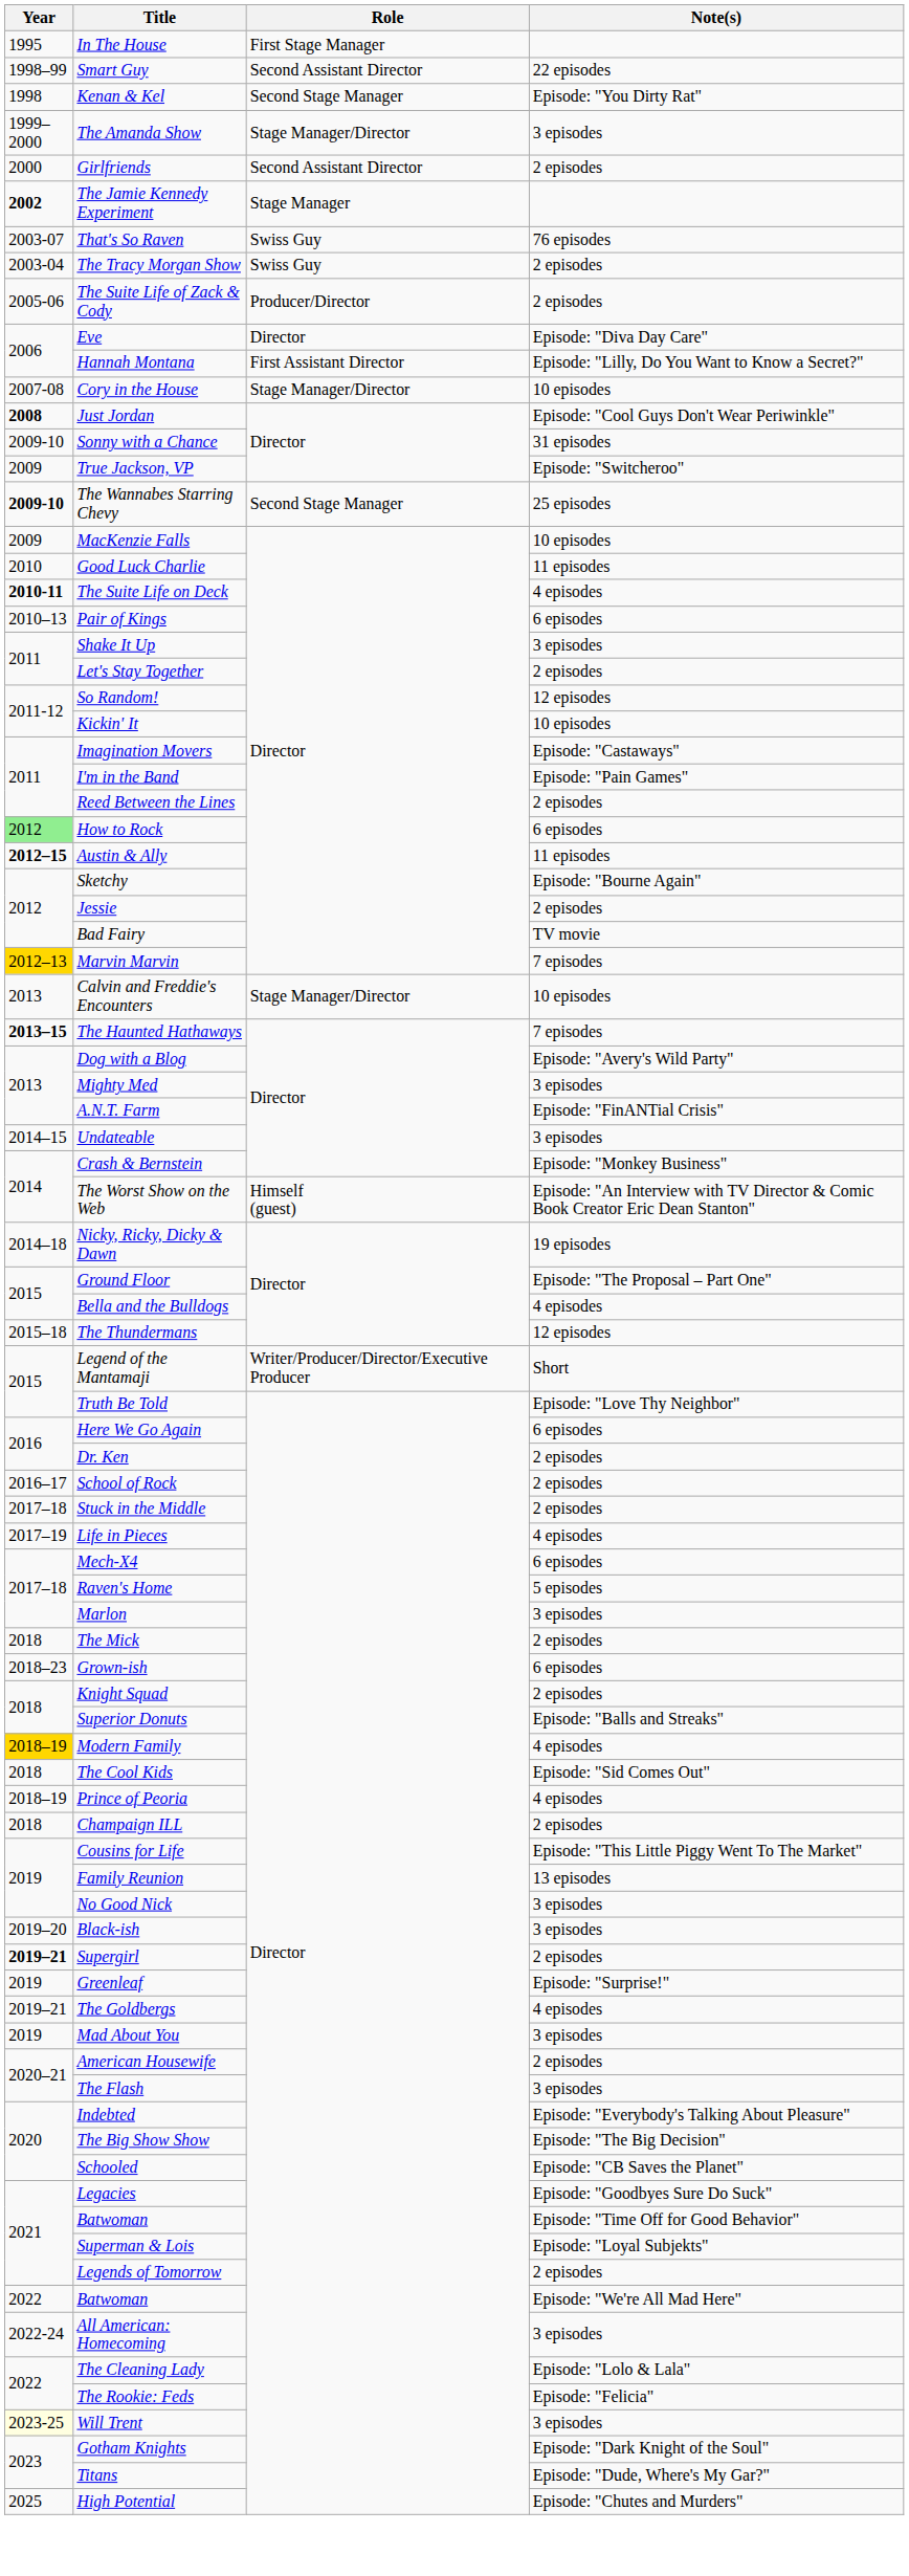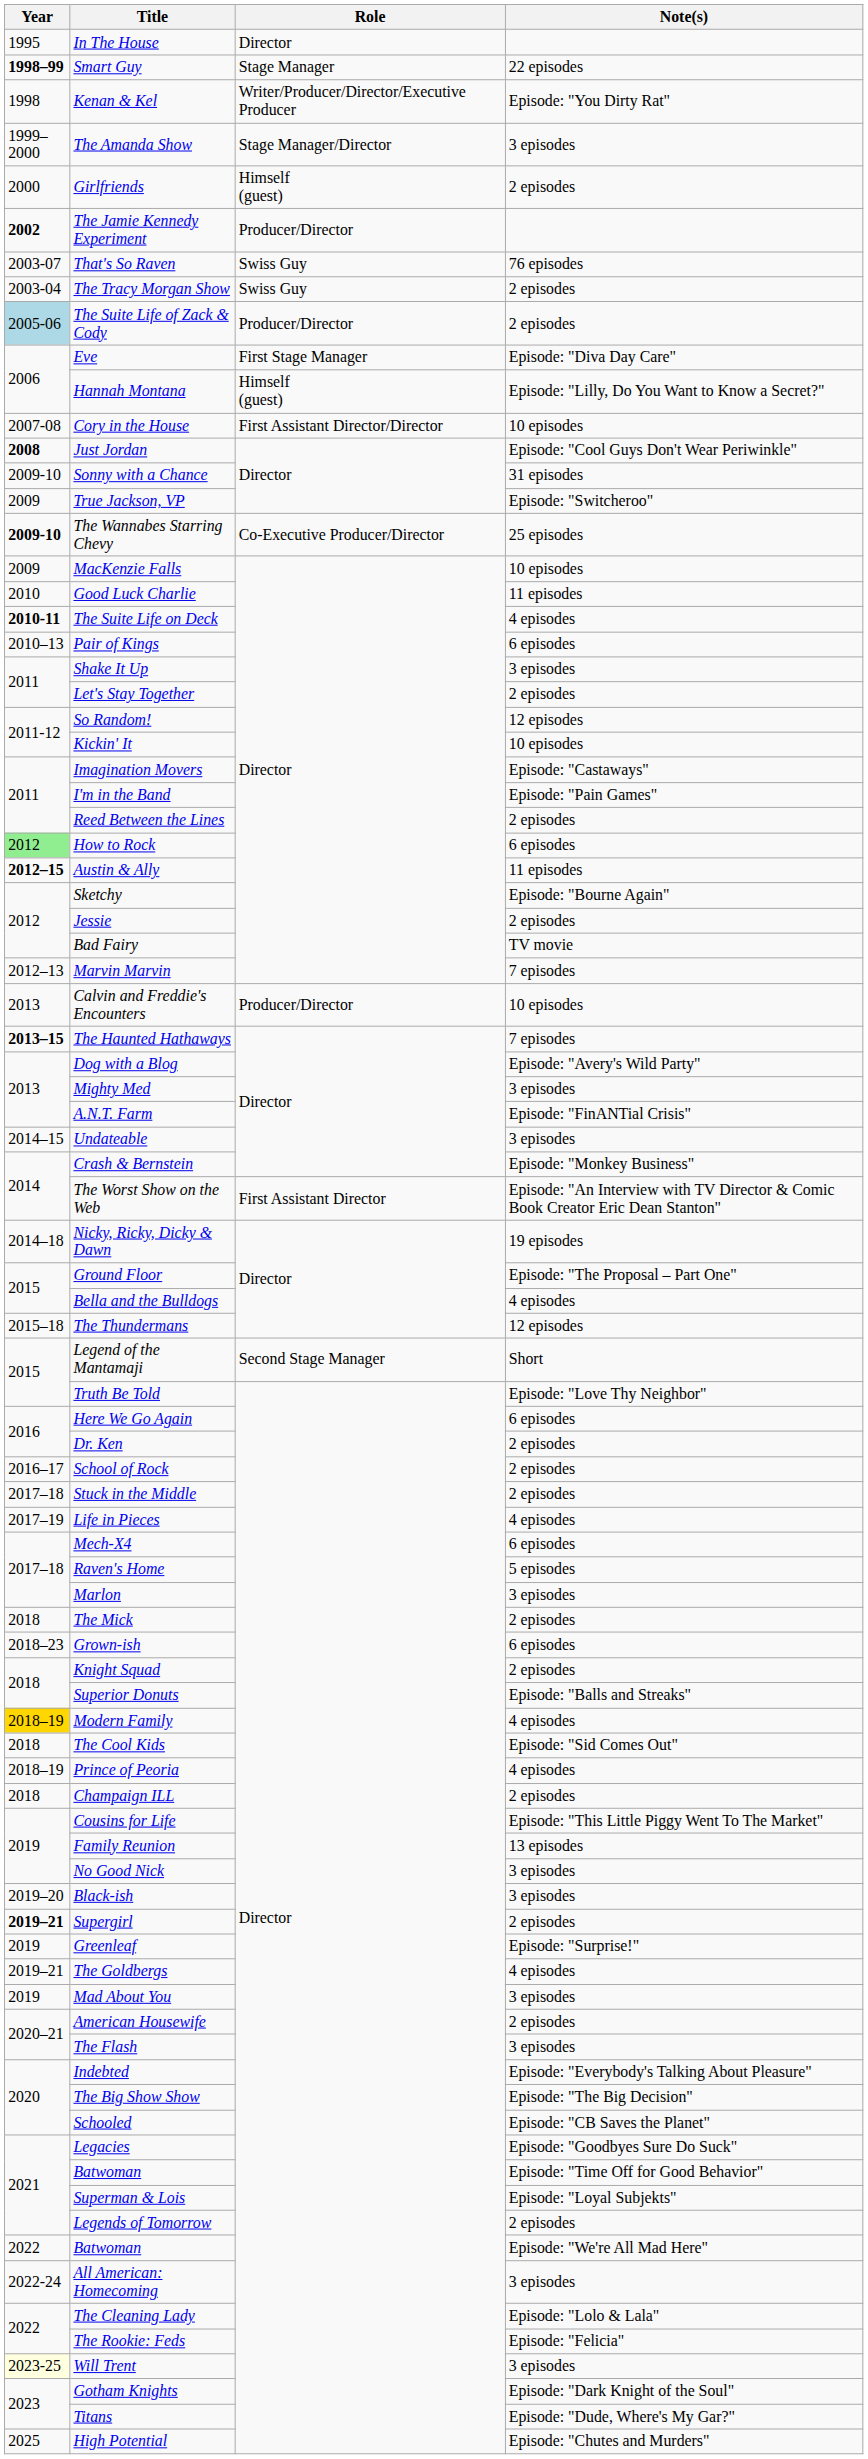 <table class="wikitable sortable">
 <tr>
 <th>Year</th>
 <th>Title</th>
 <th>Role</th>
 <th>Note(s)</th>
 </tr>
 <tr>
 <td>1995</td>
 <td><em><a href='#'>In The House</a></em></td>
-<td>First Stage Manager</td>
+<td>Director</td>
 <td></td>
 </tr>
 <tr>
-<td>1998–99</td>
+<td><strong>1998–99</strong></td>
 <td><em><a href='#'>Smart Guy</a></em></td>
-<td>Second Assistant Director</td>
+<td>Stage Manager</td>
 <td>22 episodes</td>
 </tr>
 <tr>
 <td>1998</td>
 <td><em><a href='#'>Kenan & Kel</a></em></td>
-<td>Second Stage Manager</td>
+<td>Writer/Producer/Director/Executive Producer</td>
 <td>Episode: "You Dirty Rat"</td>
 </tr>
 <tr>
 <td>1999–2000</td>
 <td><em><a href='#'>The Amanda Show</a></em></td>
 <td>Stage Manager/Director</td>
 <td>3 episodes</td>
 </tr>
 <tr>
 <td>2000</td>
 <td><em><a href='#'>Girlfriends</a></em></td>
-<td>Second Assistant Director</td>
+<td>Himself<br>(guest)</td>
 <td>2 episodes</td>
 </tr>
 <tr>
 <td><strong>2002</strong></td>
 <td><em><a href='#'>The Jamie Kennedy Experiment</a></em></td>
-<td>Stage Manager</td>
+<td>Producer/Director</td>
 <td></td>
 </tr>
 <tr>
 <td>2003-07</td>
 <td><em><a href='#'>That's So Raven</a></em></td>
 <td>Swiss Guy</td>
 <td>76 episodes</td>
 </tr>
 <tr>
 <td>2003-04</td>
 <td><em><a href='#'>The Tracy Morgan Show</a></em></td>
 <td>Swiss Guy</td>
 <td>2 episodes</td>
 </tr>
 <tr>
-<td>2005-06</td>
+<td style="background: lightblue;">2005-06</td>
 <td><em><a href='#'>The Suite Life of Zack & Cody</a></em></td>
 <td>Producer/Director</td>
 <td>2 episodes</td>
 </tr>
 <tr>
 <td rowspan=2>2006</td>
 <td><em><a href='#'>Eve</a></em></td>
-<td>Director</td>
+<td>First Stage Manager</td>
 <td>Episode: "Diva Day Care"</td>
 </tr>
 <tr>
 <td><em><a href='#'>Hannah Montana</a></em></td>
-<td>First Assistant Director</td>
+<td>Himself<br>(guest)</td>
 <td>Episode: "Lilly, Do You Want to Know a Secret?"</td>
 </tr>
 <tr>
 <td>2007-08</td>
 <td><em><a href='#'>Cory in the House</a></em></td>
-<td>Stage Manager/Director</td>
+<td>First Assistant Director/Director</td>
 <td>10 episodes</td>
 </tr>
 <tr>
 <td><strong>2008</strong></td>
 <td><em><a href='#'>Just Jordan</a></em></td>
 <td rowspan=3>Director</td>
 <td>Episode: "Cool Guys Don't Wear Periwinkle"</td>
 </tr>
 <tr>
 <td>2009-10</td>
 <td><em><a href='#'>Sonny with a Chance</a></em></td>
 <td>31 episodes</td>
 </tr>
 <tr>
 <td>2009</td>
 <td><em><a href='#'>True Jackson, VP</a></em></td>
 <td>Episode: "Switcheroo"</td>
 </tr>
 <tr>
 <td><strong>2009-10</strong></td>
 <td><em>The Wannabes Starring Chevy</em></td>
-<td>Second Stage Manager</td>
+<td>Co-Executive Producer/Director</td>
 <td>25 episodes</td>
 </tr>
 <tr>
 <td>2009</td>
 <td><em><a href='#'>MacKenzie Falls</a></em></td>
 <td rowspan=17>Director</td>
 <td>10 episodes</td>
 </tr>
 <tr>
 <td>2010</td>
 <td><em><a href='#'>Good Luck Charlie</a></em></td>
 <td>11 episodes</td>
 </tr>
 <tr>
 <td><strong>2010-11</strong></td>
 <td><em><a href='#'>The Suite Life on Deck</a></em></td>
 <td>4 episodes</td>
 </tr>
 <tr>
 <td>2010–13</td>
 <td><em><a href='#'>Pair of Kings</a></em></td>
 <td>6 episodes</td>
 </tr>
 <tr>
 <td rowspan=2>2011</td>
 <td><em><a href='#'>Shake It Up</a></em></td>
 <td>3 episodes</td>
 </tr>
 <tr>
 <td><em><a href='#'>Let's Stay Together</a></em></td>
 <td>2 episodes</td>
 </tr>
 <tr>
 <td rowspan=2>2011-12</td>
 <td><em><a href='#'>So Random!</a></em></td>
 <td>12 episodes</td>
 </tr>
 <tr>
 <td><em><a href='#'>Kickin' It</a></em></td>
 <td>10 episodes</td>
 </tr>
 <tr>
 <td rowspan=3>2011</td>
 <td><em><a href='#'>Imagination Movers</a></em></td>
 <td>Episode: "Castaways"</td>
 </tr>
 <tr>
 <td><em><a href='#'>I'm in the Band</a></em></td>
 <td>Episode: "Pain Games"</td>
 </tr>
 <tr>
 <td><em><a href='#'>Reed Between the Lines</a></em></td>
 <td>2 episodes</td>
 </tr>
 <tr>
 <td style="background: lightgreen;">2012</td>
 <td><em><a href='#'>How to Rock</a></em></td>
 <td>6 episodes</td>
 </tr>
 <tr>
 <td><strong>2012–15</strong></td>
 <td><em><a href='#'>Austin & Ally</a></em></td>
 <td>11 episodes</td>
 </tr>
 <tr>
 <td rowspan=3>2012</td>
 <td><em>Sketchy</em></td>
 <td>Episode: "Bourne Again"</td>
 </tr>
 <tr>
 <td><em><a href='#'>Jessie</a></em></td>
 <td>2 episodes</td>
 </tr>
 <tr>
 <td><em>Bad Fairy</em></td>
 <td>TV movie</td>
 </tr>
 <tr>
-<td style="background: gold;">2012–13</td>
+<td>2012–13</td>
 <td><em><a href='#'>Marvin Marvin</a></em></td>
 <td>7 episodes</td>
 </tr>
 <tr>
 <td>2013</td>
 <td><em>Calvin and Freddie's Encounters</em></td>
-<td>Stage Manager/Director</td>
+<td>Producer/Director</td>
 <td>10 episodes</td>
 </tr>
 <tr>
 <td><strong>2013–15</strong></td>
 <td><em><a href='#'>The Haunted Hathaways</a></em></td>
 <td rowspan=6>Director</td>
 <td>7 episodes</td>
 </tr>
 <tr>
 <td rowspan=3>2013</td>
 <td><em><a href='#'>Dog with a Blog</a></em></td>
 <td>Episode: "Avery's Wild Party"</td>
 </tr>
 <tr>
 <td><em><a href='#'>Mighty Med</a></em></td>
 <td>3 episodes</td>
 </tr>
 <tr>
 <td><em><a href='#'>A.N.T. Farm</a></em></td>
 <td>Episode: "FinANTial Crisis"</td>
 </tr>
 <tr>
 <td>2014–15</td>
 <td><em><a href='#'>Undateable</a></em></td>
 <td>3 episodes</td>
 </tr>
 <tr>
 <td rowspan=2>2014</td>
 <td><em><a href='#'>Crash & Bernstein</a></em></td>
 <td>Episode: "Monkey Business"</td>
 </tr>
 <tr>
 <td><em>The Worst Show on the Web</em></td>
-<td>Himself<br>(guest)</td>
+<td>First Assistant Director</td>
 <td>Episode: "An Interview with TV Director & Comic Book Creator Eric Dean Stanton"</td>
 </tr>
 <tr>
 <td>2014–18</td>
 <td><em><a href='#'>Nicky, Ricky, Dicky & Dawn</a></em></td>
 <td rowspan=4>Director</td>
 <td>19 episodes</td>
 </tr>
 <tr>
 <td rowspan=2>2015</td>
 <td><em><a href='#'>Ground Floor</a></em></td>
 <td>Episode: "The Proposal – Part One"</td>
 </tr>
 <tr>
 <td><em><a href='#'>Bella and the Bulldogs</a></em></td>
 <td>4 episodes</td>
 </tr>
 <tr>
 <td>2015–18</td>
 <td><em><a href='#'>The Thundermans</a></em></td>
 <td>12 episodes</td>
 </tr>
 <tr>
 <td rowspan=2>2015</td>
 <td><em>Legend of the Mantamaji</em></td>
-<td>Writer/Producer/Director/Executive Producer</td>
+<td>Second Stage Manager</td>
 <td>Short</td>
 </tr>
 <tr>
 <td><em><a href='#'>Truth Be Told</a></em></td>
 <td rowspan=76>Director</td>
 <td>Episode: "Love Thy Neighbor"</td>
 </tr>
 <tr>
 <td rowspan=2>2016</td>
 <td><em><a href='#'>Here We Go Again</a></em></td>
 <td>6 episodes</td>
 </tr>
 <tr>
 <td><em><a href='#'>Dr. Ken</a></em></td>
 <td>2 episodes</td>
 </tr>
 <tr>
 <td>2016–17</td>
 <td><em><a href='#'>School of Rock</a></em></td>
 <td>2 episodes</td>
 </tr>
 <tr>
 <td>2017–18</td>
 <td><em><a href='#'>Stuck in the Middle</a></em></td>
 <td>2 episodes</td>
 </tr>
 <tr>
 <td>2017–19</td>
 <td><em><a href='#'>Life in Pieces</a></em></td>
 <td>4 episodes</td>
 </tr>
 <tr>
 <td rowspan=3>2017–18</td>
 <td><em><a href='#'>Mech-X4</a></em></td>
 <td>6 episodes</td>
 </tr>
 <tr>
 <td><em><a href='#'>Raven's Home</a></em></td>
 <td>5 episodes</td>
 </tr>
 <tr>
 <td><em><a href='#'>Marlon</a></em></td>
 <td>3 episodes</td>
 </tr>
 <tr>
 <td>2018</td>
 <td><em><a href='#'>The Mick</a></em></td>
 <td>2 episodes</td>
 </tr>
 <tr>
 <td>2018–23</td>
 <td><em><a href='#'>Grown-ish</a></em></td>
 <td>6 episodes</td>
 </tr>
 <tr>
 <td rowspan=2>2018</td>
 <td><em><a href='#'>Knight Squad</a></em></td>
 <td>2 episodes</td>
 </tr>
 <tr>
 <td><em><a href='#'>Superior Donuts</a></em></td>
 <td>Episode: "Balls and Streaks"</td>
 </tr>
 <tr>
 <td style="background: gold;">2018–19</td>
 <td><em><a href='#'>Modern Family</a></em></td>
 <td>4 episodes</td>
 </tr>
 <tr>
 <td>2018</td>
 <td><em><a href='#'>The Cool Kids</a></em></td>
 <td>Episode: "Sid Comes Out"</td>
 </tr>
 <tr>
 <td>2018–19</td>
 <td><em><a href='#'>Prince of Peoria</a></em></td>
 <td>4 episodes</td>
 </tr>
 <tr>
 <td>2018</td>
 <td><em><a href='#'>Champaign ILL</a></em></td>
 <td>2 episodes</td>
 </tr>
 <tr>
 <td rowspan=3>2019</td>
 <td><em><a href='#'>Cousins for Life</a></em></td>
 <td>Episode: "This Little Piggy Went To The Market"</td>
 </tr>
 <tr>
 <td><em><a href='#'>Family Reunion</a></em></td>
 <td>13 episodes</td>
 </tr>
 <tr>
 <td><em><a href='#'>No Good Nick</a></em></td>
 <td>3 episodes</td>
 </tr>
 <tr>
 <td>2019–20</td>
 <td><em><a href='#'>Black-ish</a></em></td>
 <td>3 episodes</td>
 </tr>
 <tr>
 <td><strong>2019–21</strong></td>
 <td><em><a href='#'>Supergirl</a></em></td>
 <td>2 episodes</td>
 </tr>
 <tr>
 <td>2019</td>
 <td><em><a href='#'>Greenleaf</a></em></td>
 <td>Episode: "Surprise!"</td>
 </tr>
 <tr>
 <td>2019–21</td>
 <td><em><a href='#'>The Goldbergs</a></em></td>
 <td>4 episodes</td>
 </tr>
 <tr>
 <td>2019</td>
 <td><em><a href='#'>Mad About You</a></em></td>
 <td>3 episodes</td>
 </tr>
 <tr>
 <td rowspan=2>2020–21</td>
 <td><em><a href='#'>American Housewife</a></em></td>
 <td>2 episodes</td>
 </tr>
 <tr>
 <td><em><a href='#'>The Flash</a></em></td>
 <td>3 episodes</td>
 </tr>
 <tr>
 <td rowspan=3>2020</td>
 <td><em><a href='#'>Indebted</a></em></td>
 <td>Episode: "Everybody's Talking About Pleasure"</td>
 </tr>
 <tr>
 <td><em><a href='#'>The Big Show Show</a></em></td>
 <td>Episode: "The Big Decision"</td>
 </tr>
 <tr>
 <td><em><a href='#'>Schooled</a></em></td>
 <td>Episode: "CB Saves the Planet"</td>
 </tr>
 <tr>
 <td rowspan=4>2021</td>
 <td><em><a href='#'>Legacies</a></em></td>
 <td>Episode: "Goodbyes Sure Do Suck"</td>
 </tr>
 <tr>
 <td><em><a href='#'>Batwoman</a></em></td>
 <td>Episode: "Time Off for Good Behavior"</td>
 </tr>
 <tr>
 <td><em><a href='#'>Superman & Lois</a></em></td>
 <td>Episode: "Loyal Subjekts"</td>
 </tr>
 <tr>
 <td><em><a href='#'>Legends of Tomorrow</a></em></td>
 <td>2 episodes</td>
 </tr>
 <tr>
 <td>2022</td>
 <td><em><a href='#'>Batwoman</a></em></td>
 <td>Episode: "We're All Mad Here"</td>
 </tr>
 <tr>
 <td>2022-24</td>
 <td><em><a href='#'>All American: Homecoming</a></em></td>
 <td>3 episodes</td>
 </tr>
 <tr>
 <td rowspan=2>2022</td>
 <td><em><a href='#'>The Cleaning Lady</a></em></td>
 <td>Episode: "Lolo & Lala"</td>
 </tr>
 <tr>
 <td><em><a href='#'>The Rookie: Feds</a></em></td>
 <td>Episode: "Felicia"</td>
 </tr>
 <tr>
 <td style="background: lightyellow;">2023-25</td>
 <td><em><a href='#'>Will Trent</a></em></td>
 <td>3 episodes</td>
 </tr>
 <tr>
 <td rowspan=2>2023</td>
 <td><em><a href='#'>Gotham Knights</a></em></td>
 <td>Episode: "Dark Knight of the Soul"</td>
 </tr>
 <tr>
 <td><em><a href='#'>Titans</a></em></td>
 <td>Episode: "Dude, Where's My Gar?"</td>
 </tr>
 <tr>
 <td>2025</td>
 <td><em><a href='#'>High Potential</a></em></td>
 <td>Episode: "Chutes and Murders"</td>
 </tr>
 </table>
